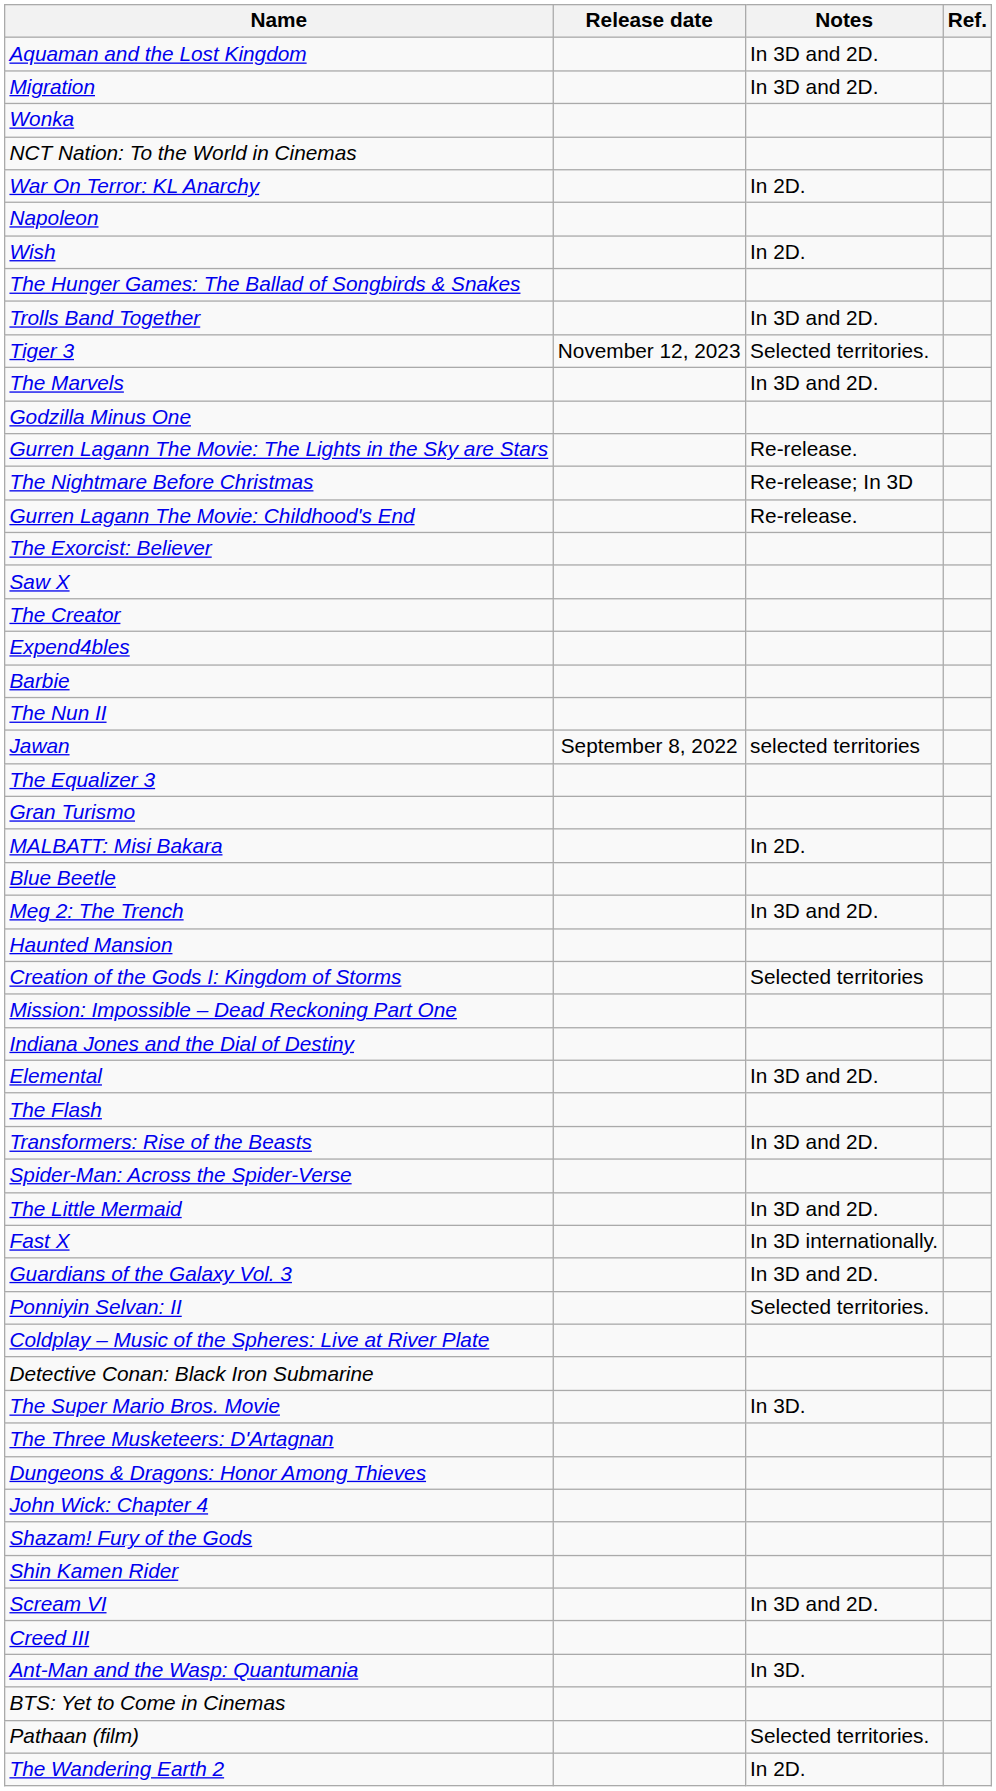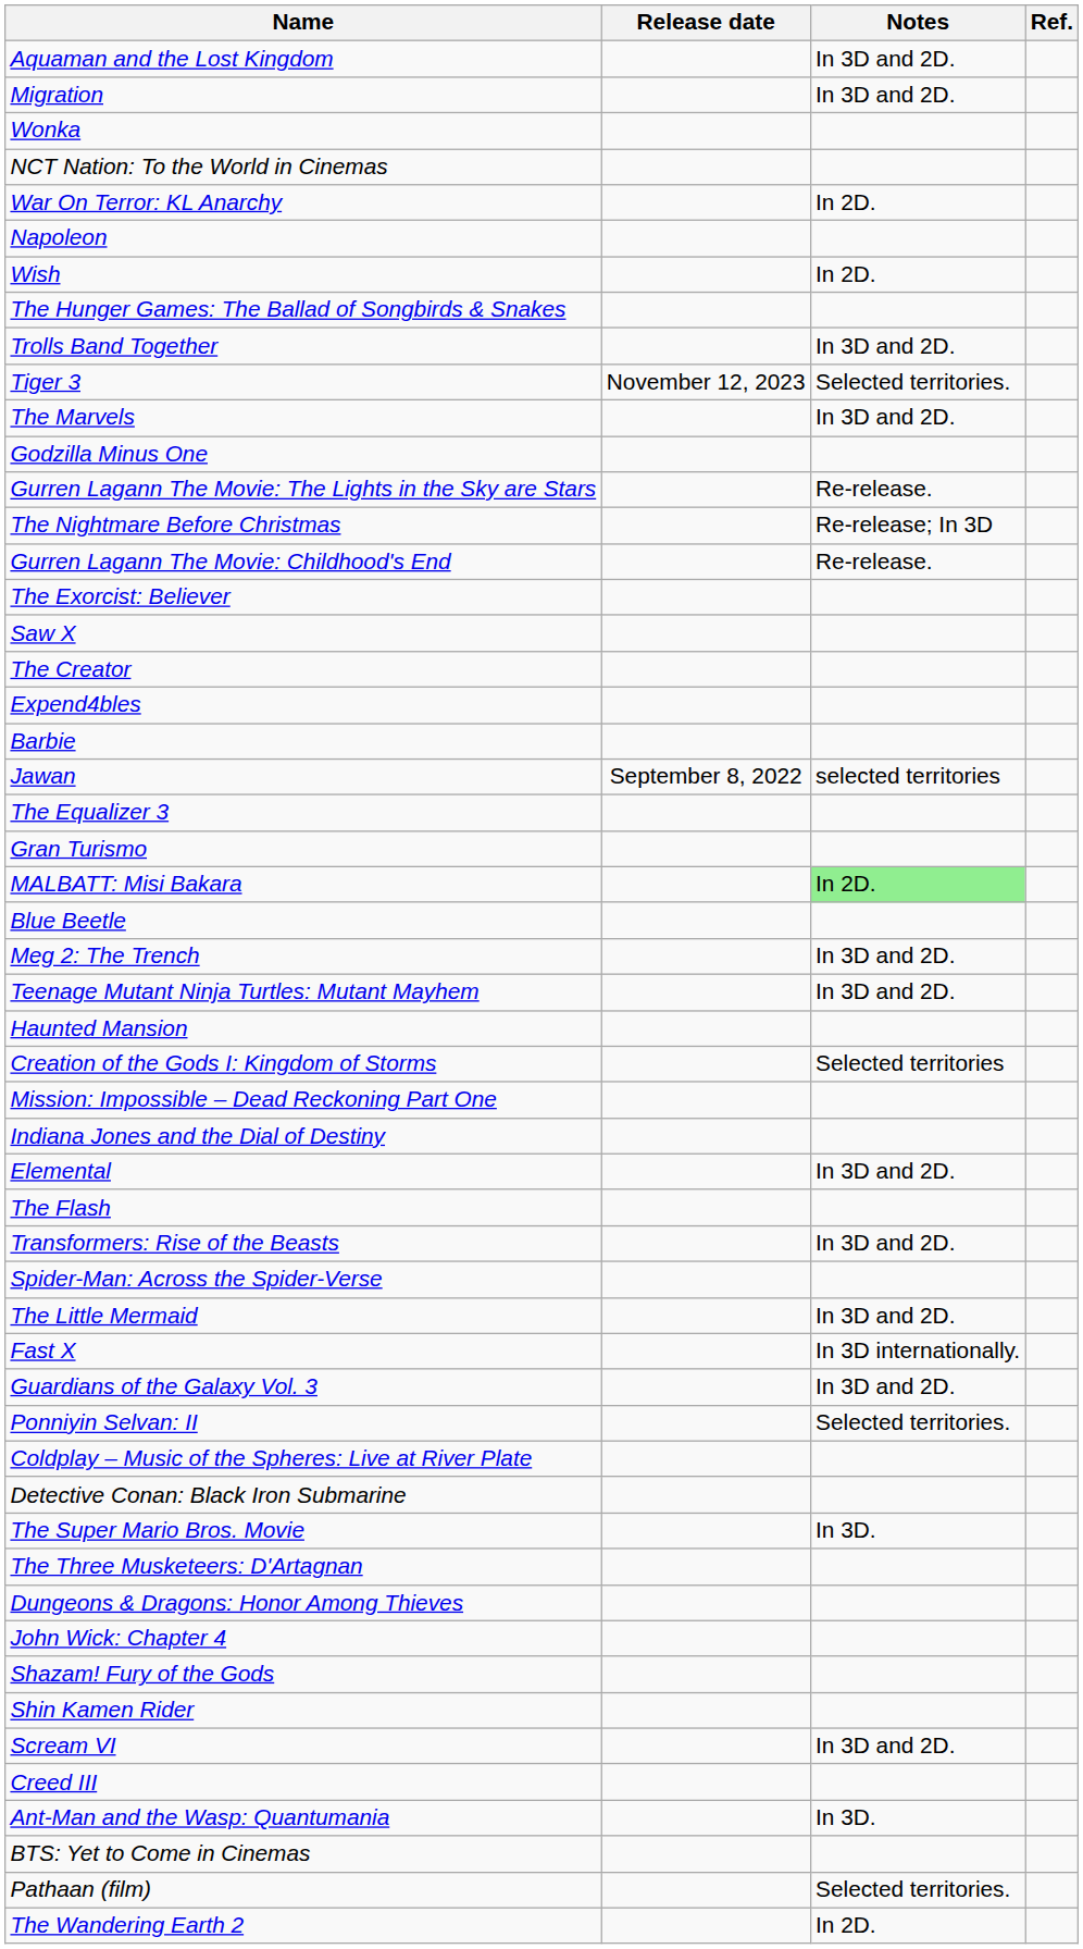 <table class="wikitable sortable collapsible">
 <tr>
 <th scope="col">Name</th>
 <th scope="col">Release date</th>
 <th scope="col" class="unsortable">Notes</th>
 <th scope="col" class="unsortable">Ref.</th>
 </tr>
 <tr>
 <td><em><a href='#'>Aquaman and the Lost Kingdom</a></em></td>
 <td align=center></td>
 <td>In 3D and 2D.</td>
 <td></td>
 </tr>
 <tr>
 <td><em><a href='#'>Migration</a></em></td>
 <td align=center></td>
 <td>In 3D and 2D.</td>
 <td></td>
 </tr>
 <tr>
 <td><em><a href='#'>Wonka</a></em></td>
 <td align=center></td>
 <td></td>
 <td></td>
 </tr>
 <tr>
 <td><em>NCT Nation: To the World in Cinemas</em></td>
 <td align=center></td>
 <td></td>
 <td></td>
 </tr>
 <tr>
 <td><em><a href='#'>War On Terror: KL Anarchy</a></em></td>
 <td align=center></td>
 <td>In 2D.</td>
 <td></td>
 </tr>
 <tr>
 <td><em><a href='#'>Napoleon</a></em></td>
 <td align=center></td>
 <td></td>
 <td></td>
 </tr>
 <tr>
 <td><em><a href='#'>Wish</a></em></td>
 <td align=center></td>
 <td>In 2D.</td>
 <td></td>
 </tr>
 <tr>
 <td><em><a href='#'>The Hunger Games: The Ballad of Songbirds & Snakes</a></em></td>
 <td align=center></td>
 <td></td>
 <td></td>
 </tr>
 <tr>
 <td><em><a href='#'>Trolls Band Together</a></em></td>
 <td align=center></td>
 <td>In 3D and 2D.</td>
 <td></td>
 </tr>
 <tr>
 <td><em><a href='#'>Tiger 3</a></em></td>
 <td align=center>November 12, 2023</td>
 <td>Selected territories.</td>
 <td></td>
 </tr>
 <tr>
 <td><em><a href='#'>The Marvels</a></em></td>
 <td align=center></td>
 <td>In 3D and 2D.</td>
 <td></td>
 </tr>
 <tr>
 <td><em><a href='#'>Godzilla Minus One</a></em></td>
 <td align=center></td>
 <td></td>
 <td></td>
 </tr>
 <tr>
 <td><em><a href='#'>Gurren Lagann The Movie: The Lights in the Sky are Stars</a></em></td>
 <td align=center></td>
 <td>Re-release.</td>
 <td></td>
 </tr>
 <tr>
 <td><em><a href='#'>The Nightmare Before Christmas</a></em></td>
 <td align=center></td>
 <td>Re-release; In 3D</td>
 <td></td>
 </tr>
 <tr>
 <td><em><a href='#'>Gurren Lagann The Movie: Childhood's End</a></em></td>
 <td align=center></td>
 <td>Re-release.</td>
 <td></td>
 </tr>
 <tr>
 <td><em><a href='#'>The Exorcist: Believer</a></em></td>
 <td align=center></td>
 <td></td>
 <td></td>
 </tr>
 <tr>
 <td><em><a href='#'>Saw X</a></em></td>
 <td align=center></td>
 <td></td>
 <td></td>
 </tr>
 <tr>
 <td><em><a href='#'>The Creator</a></em></td>
 <td align=center></td>
 <td></td>
 <td></td>
 </tr>
 <tr>
 <td><em><a href='#'>Expend4bles</a></em></td>
 <td align=center></td>
 <td></td>
 <td></td>
 </tr>
 <tr>
 <td><em><a href='#'>Barbie</a></em></td>
 <td align=center></td>
 <td></td>
 <td></td>
 </tr>
 <tr>
-<td><em><a href='#'>The Nun II</a></em></td>
-<td align=center></td>
-<td></td>
-<td></td>
-</tr>
-<tr>
 <td><em><a href='#'>Jawan</a></em></td>
 <td align=center>September 8, 2022</td>
 <td>selected territories</td>
 <td></td>
 </tr>
 <tr>
 <td><em><a href='#'>The Equalizer 3</a></em></td>
 <td align=center></td>
 <td></td>
 <td></td>
 </tr>
 <tr>
 <td><em><a href='#'>Gran Turismo</a></em></td>
 <td align=center></td>
 <td></td>
 <td></td>
 </tr>
 <tr>
 <td><em><a href='#'>MALBATT: Misi Bakara</a></em></td>
 <td align=center></td>
-<td>In 2D.</td>
+<td style="background: lightgreen;">In 2D.</td>
 <td></td>
 </tr>
 <tr>
 <td><em><a href='#'>Blue Beetle</a></em></td>
 <td align=center></td>
 <td></td>
 <td></td>
 </tr>
 <tr>
 <td><em><a href='#'>Meg 2: The Trench</a></em></td>
+<td align=center></td>
+<td>In 3D and 2D.</td>
+<td></td>
+</tr>
+<tr>
+<td><em><a href='#'>Teenage Mutant Ninja Turtles: Mutant Mayhem</a></em></td>
 <td align=center></td>
 <td>In 3D and 2D.</td>
 <td></td>
 </tr>
 <tr>
 <td><em><a href='#'>Haunted Mansion</a></em></td>
 <td align=center></td>
 <td></td>
 <td></td>
 </tr>
 <tr>
 <td><em><a href='#'>Creation of the Gods I: Kingdom of Storms</a></em></td>
 <td align=center></td>
 <td>Selected territories</td>
 <td></td>
 </tr>
 <tr>
 <td><em><a href='#'>Mission: Impossible – Dead Reckoning Part One</a></em></td>
 <td align=center></td>
 <td></td>
 <td></td>
 </tr>
 <tr>
 <td><em><a href='#'>Indiana Jones and the Dial of Destiny</a></em></td>
 <td align=center></td>
 <td></td>
 <td></td>
 </tr>
 <tr>
 <td><em><a href='#'>Elemental</a></em></td>
 <td align=center></td>
 <td>In 3D and 2D.</td>
 <td></td>
 </tr>
 <tr>
 <td><em><a href='#'>The Flash</a></em></td>
 <td align=center></td>
 <td></td>
 <td></td>
 </tr>
 <tr>
 <td><em><a href='#'>Transformers: Rise of the Beasts</a></em></td>
 <td align=center></td>
 <td>In 3D and 2D.</td>
 <td></td>
 </tr>
 <tr>
 <td><em><a href='#'>Spider-Man: Across the Spider-Verse</a></em></td>
 <td align=center></td>
 <td></td>
 <td></td>
 </tr>
 <tr>
 <td><em><a href='#'>The Little Mermaid</a></em></td>
 <td align=center></td>
 <td>In 3D and 2D.</td>
 <td></td>
 </tr>
 <tr>
 <td><em><a href='#'>Fast X</a></em></td>
 <td align=center></td>
 <td>In 3D internationally.</td>
 <td></td>
 </tr>
 <tr>
 <td><em><a href='#'>Guardians of the Galaxy Vol. 3</a></em></td>
 <td align=center></td>
 <td>In 3D and 2D.</td>
 <td></td>
 </tr>
 <tr>
 <td><em><a href='#'>Ponniyin Selvan: II</a></em></td>
 <td align=center></td>
 <td>Selected territories.</td>
 <td></td>
 </tr>
 <tr>
 <td><em><a href='#'>Coldplay – Music of the Spheres: Live at River Plate</a></em></td>
 <td align=center></td>
 <td></td>
 <td></td>
 </tr>
 <tr>
 <td><em>Detective Conan: Black Iron Submarine</em></td>
 <td align=center></td>
 <td></td>
 <td></td>
 </tr>
 <tr>
 <td><em><a href='#'>The Super Mario Bros. Movie</a></em></td>
 <td align=center></td>
 <td>In 3D.</td>
 <td></td>
 </tr>
 <tr>
 <td><em><a href='#'>The Three Musketeers: D'Artagnan</a></em></td>
 <td align=center></td>
 <td></td>
 <td></td>
 </tr>
 <tr>
 <td><em><a href='#'>Dungeons & Dragons: Honor Among Thieves</a></em></td>
 <td align=center></td>
 <td></td>
 <td></td>
 </tr>
 <tr>
 <td><em><a href='#'>John Wick: Chapter 4</a></em></td>
 <td align=center></td>
 <td></td>
 <td></td>
 </tr>
 <tr>
 <td><em><a href='#'>Shazam! Fury of the Gods</a></em></td>
 <td align=center></td>
 <td></td>
 <td></td>
 </tr>
 <tr>
 <td><em><a href='#'>Shin Kamen Rider</a></em></td>
 <td align=center></td>
 <td></td>
 <td></td>
 </tr>
 <tr>
 <td><em><a href='#'>Scream VI</a></em></td>
 <td align=center></td>
 <td>In 3D and 2D.</td>
 <td></td>
 </tr>
 <tr>
 <td><em><a href='#'>Creed III</a></em></td>
 <td align=center></td>
 <td></td>
 <td></td>
 </tr>
 <tr>
 <td><em><a href='#'>Ant-Man and the Wasp: Quantumania</a></em></td>
 <td align=center></td>
 <td>In 3D.</td>
 <td></td>
 </tr>
 <tr>
 <td><em>BTS: Yet to Come in Cinemas</em></td>
 <td align=center></td>
 <td></td>
 <td></td>
 </tr>
 <tr>
 <td><em>Pathaan (film)</em></td>
 <td align=center></td>
 <td>Selected territories.</td>
 <td></td>
 </tr>
 <tr>
 <td><em><a href='#'>The Wandering Earth 2</a></em></td>
 <td align=center></td>
 <td>In 2D.</td>
 <td></td>
 </tr>
 </table>
